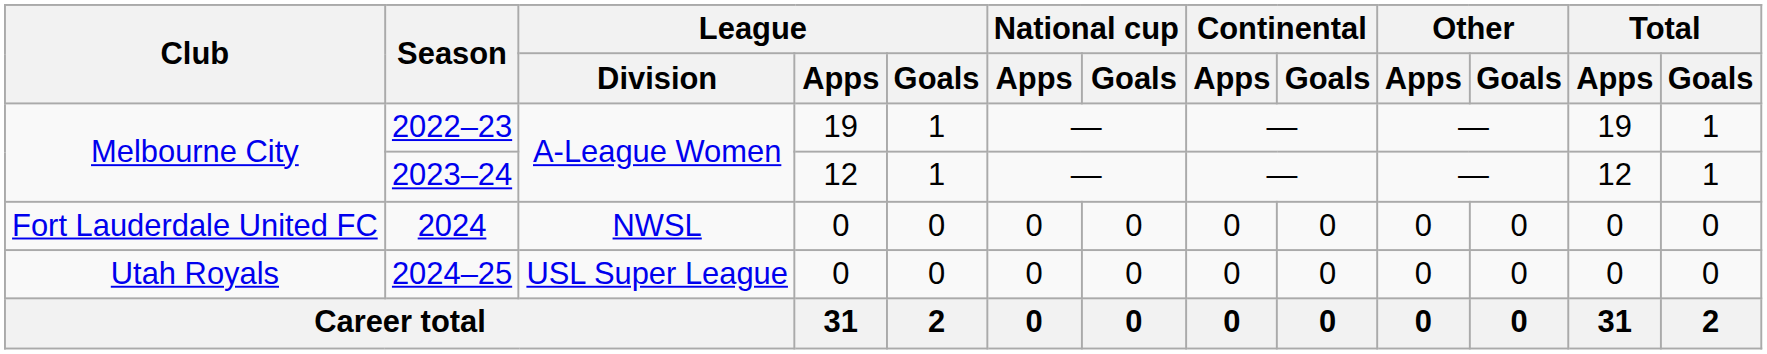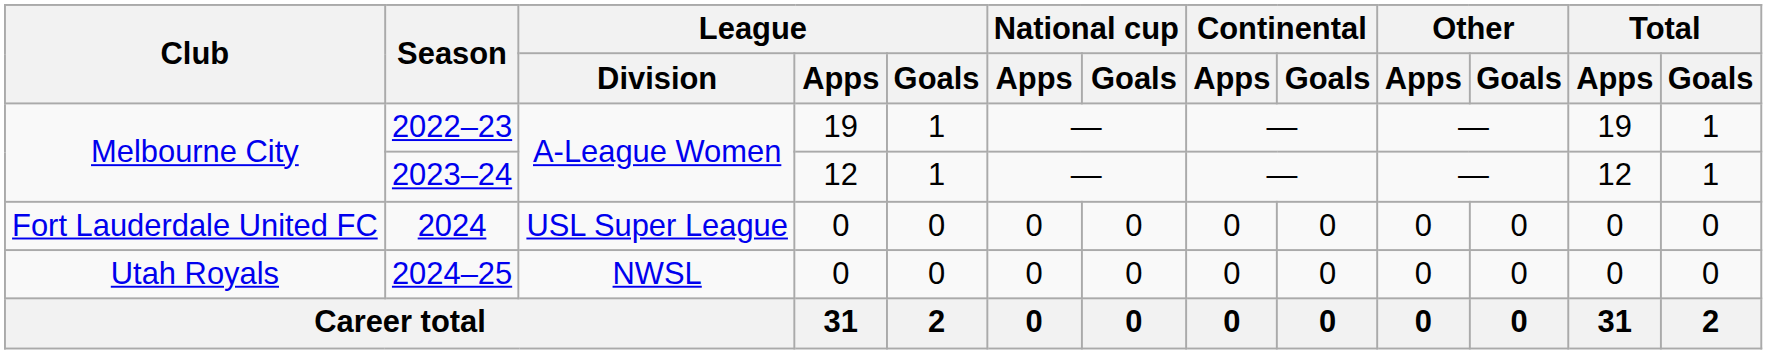 <table class="wikitable" style="text-align:center">
 <tr>
 <th rowspan="2">Club</th>
 <th rowspan="2">Season</th>
 <th colspan="3">League</th>
 <th colspan="2">National cup</th>
 <th colspan="2">Continental</th>
 <th colspan="2">Other</th>
 <th colspan="2">Total</th>
 </tr>
 <tr>
 <th>Division</th>
 <th>Apps</th>
 <th>Goals</th>
 <th>Apps</th>
 <th>Goals</th>
 <th>Apps</th>
 <th>Goals</th>
 <th>Apps</th>
 <th>Goals</th>
 <th>Apps</th>
 <th>Goals</th>
 </tr>
 <tr>
 <td rowspan="2"><a href='#'>Melbourne City</a></td>
 <td><a href='#'>2022–23</a></td>
 <td rowspan="2"><a href='#'>A-League Women</a></td>
 <td>19</td>
 <td>1</td>
 <td colspan="2">—</td>
 <td colspan="2">—</td>
 <td colspan="2">—</td>
 <td>19</td>
 <td>1</td>
 </tr>
 <tr>
 <td><a href='#'>2023–24</a></td>
 <td>12</td>
 <td>1</td>
 <td colspan="2">—</td>
 <td colspan="2">—</td>
 <td colspan="2">—</td>
 <td>12</td>
 <td>1</td>
 </tr>
 <tr>
 <td><a href='#'>Fort Lauderdale United FC</a></td>
 <td><a href='#'>2024</a></td>
-<td><a href='#'>NWSL</a></td>
+<td><a href='#'>USL Super League</a></td>
 <td>0</td>
 <td>0</td>
 <td>0</td>
 <td>0</td>
 <td>0</td>
 <td>0</td>
 <td>0</td>
 <td>0</td>
 <td>0</td>
 <td>0</td>
 </tr>
 <tr>
 <td><a href='#'>Utah Royals</a></td>
 <td><a href='#'>2024–25</a></td>
-<td><a href='#'>USL Super League</a></td>
+<td><a href='#'>NWSL</a></td>
 <td>0</td>
 <td>0</td>
 <td>0</td>
 <td>0</td>
 <td>0</td>
 <td>0</td>
 <td>0</td>
 <td>0</td>
 <td>0</td>
 <td>0</td>
 </tr>
 <tr>
 <th colspan="3">Career total</th>
 <th>31</th>
 <th>2</th>
 <th>0</th>
 <th>0</th>
 <th>0</th>
 <th>0</th>
 <th>0</th>
 <th>0</th>
 <th>31</th>
 <th>2</th>
 </tr>
 </table>
